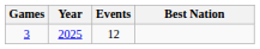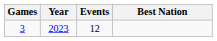 <table class=wikitable>
 <tr>
 <th width=50>Games</th>
 <th width=50>Year</th>
 <th width=50>Events</th>
 <th width=150>Best Nation</th>
 </tr>
 <tr>
 <td align=center><a href='#'>3</a></td>
-<td align=center><a href='#'>2025</a></td>
+<td align=center><a href='#'>2023</a></td>
 <td align=center>12</td>
 <td></td>
 </tr>
 </table>
